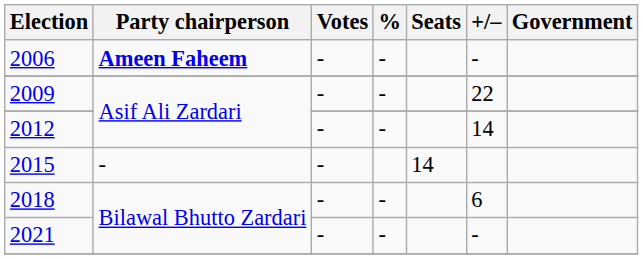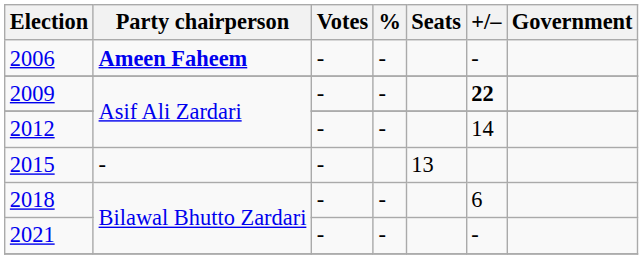 <table class="wikitable">
 <tr>
 <th><strong>Election</strong></th>
 <th>Party chairperson</th>
 <th><strong>Votes</strong></th>
 <th><strong>%</strong></th>
 <th><strong>Seats</strong></th>
 <th>+/–</th>
 <th>Government</th>
 </tr>
 <tr>
 <td><a href='#'>2006</a></td>
 <td><strong><a href='#'>Ameen Faheem</a></strong></td>
 <td>-</td>
 <td>-</td>
 <td></td>
 <td>-</td>
 <td></td>
 </tr>
 <tr>
 </tr>
 <tr>
 <td><a href='#'>2009</a></td>
 <td rowspan="3"><a href='#'>Asif Ali Zardari</a></td>
 <td>-</td>
 <td>-</td>
 <td></td>
-<td>22</td>
+<td><strong>22</strong></td>
 <td></td>
 </tr>
 <tr>
 </tr>
 <tr>
 <td><a href='#'>2012</a></td>
 <td>-</td>
 <td>-</td>
 <td></td>
 <td>14</td>
 <td></td>
 </tr>
 <tr>
 <td><a href='#'>2015</a></td>
 <td>-</td>
 <td>-</td>
 <td></td>
-<td> 14</td>
+<td> 13</td>
 <td></td>
 </tr>
 <tr>
 <td><a href='#'>2018</a></td>
 <td rowspan="2"><a href='#'>Bilawal Bhutto Zardari</a></td>
 <td>-</td>
 <td>-</td>
 <td></td>
 <td> 6</td>
 <td></td>
 </tr>
 <tr>
 <td><a href='#'>2021</a></td>
 <td>-</td>
 <td>-</td>
 <td></td>
 <td>-</td>
 <td></td>
 </tr>
 <tr>
 </tr>
 </table>
